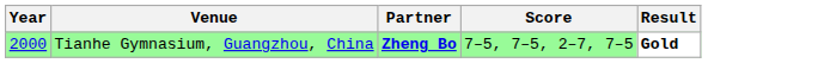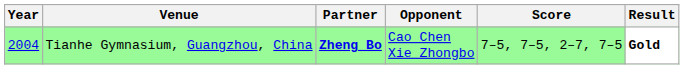 <table class="sortable wikitable" style="font-size: 90%;">
 <tr>
 <th>Year</th>
 <th>Venue</th>
 <th>Partner</th>
+<th>Opponent</th>
 <th>Score</th>
 <th>Result</th>
 </tr>
 <tr style="background:#98FB98">
-<td align="center"><a href='#'>2000</a></td>
+<td align="center"><a href='#'>2004</a></td>
 <td align="left">Tianhe Gymnasium, <a href='#'>Guangzhou</a>, <a href='#'>China</a></td>
 <td align="left"><strong> <a href='#'>Zheng Bo</a></strong></td>
+<td align="left"> <a href='#'>Cao Chen</a> <br>  <a href='#'>Xie Zhongbo</a></td>
 <td align="left">7–5, 7–5, 2–7, 7–5</td>
 <td style="text-align:left; background:white"> <strong>Gold</strong></td>
 </tr>
 </table>
